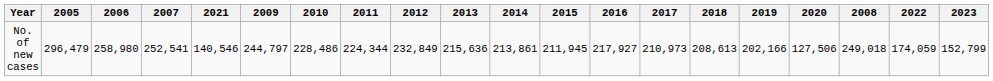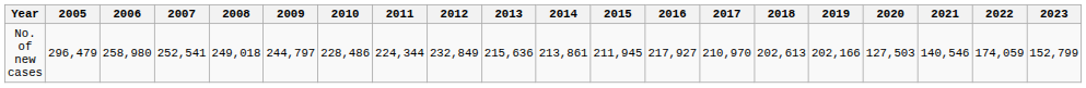 <table class="wikitable" style="text-align:center">
 <tr>
 <th>Year</th>
 <th>2005</th>
 <th>2006</th>
 <th>2007</th>
-<th>2021</th>
+<th>2008</th>
 <th>2009</th>
 <th>2010</th>
 <th>2011</th>
 <th>2012</th>
 <th>2013</th>
 <th>2014</th>
 <th>2015</th>
 <th>2016</th>
 <th>2017</th>
 <th>2018</th>
 <th>2019</th>
 <th>2020</th>
-<th>2008</th>
+<th>2021</th>
 <th>2022</th>
 <th>2023</th>
 </tr>
 <tr>
 <td>No. of new cases</td>
 <td>296,479</td>
 <td>258,980</td>
 <td>252,541</td>
-<td>140,546</td>
+<td>249,018</td>
 <td>244,797</td>
 <td>228,486</td>
 <td>224,344</td>
 <td>232,849</td>
 <td>215,636</td>
 <td>213,861</td>
 <td>211,945</td>
 <td>217,927</td>
-<td>210,973</td>
-<td>208,613</td>
+<td>210,970</td>
+<td>202,613</td>
 <td>202,166</td>
-<td>127,506</td>
-<td>249,018</td>
+<td>127,503</td>
+<td>140,546</td>
 <td>174,059</td>
 <td>152,799</td>
 </tr>
 </table>
